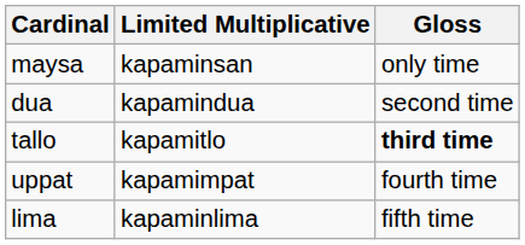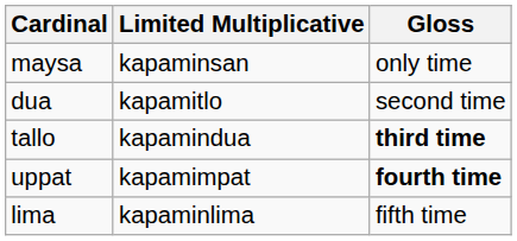 <table class="wikitable" border="1" align="center">
 <tr>
 <th>Cardinal</th>
 <th>Limited Multiplicative</th>
 <th>Gloss</th>
 </tr>
 <tr>
 <td>maysa</td>
 <td>kapaminsan</td>
 <td>only time</td>
 </tr>
 <tr>
 <td>dua</td>
-<td>kapamindua</td>
+<td>kapamitlo</td>
 <td>second time</td>
 </tr>
 <tr>
 <td>tallo</td>
-<td>kapamitlo</td>
+<td>kapamindua</td>
 <td><strong>third time</strong></td>
 </tr>
 <tr>
 <td>uppat</td>
 <td>kapamimpat</td>
-<td>fourth time</td>
+<td><strong>fourth time</strong></td>
 </tr>
 <tr>
 <td>lima</td>
 <td>kapaminlima</td>
 <td>fifth time</td>
 </tr>
 </table>
